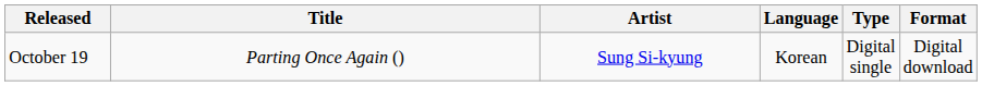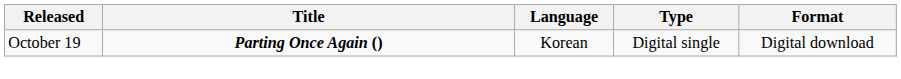 <table class="wikitable"  style="width:100%">
 <tr>
 <th width=90px>Released</th>
 <th width=400px>Title</th>
-<th width=200px>Artist</th>
 <th>Language</th>
 <th>Type</th>
 <th>Format</th>
 </tr>
 <tr>
 <td>October 19</td>
-<td align="center"><em>Parting Once Again</em> ()</td>
-<td align="center"><a href='#'>Sung Si-kyung</a></td>
+<td align="center"><strong><em>Parting Once Again</em> ()</strong></td>
 <td align="center">Korean</td>
 <td align="center">Digital single</td>
 <td align="center">Digital download</td>
 </tr>
 </table>
